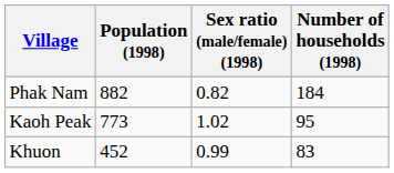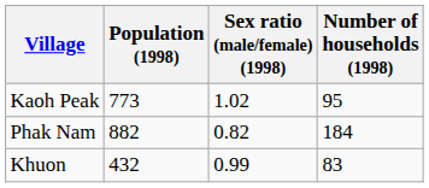 <table class="wikitable">
 <tr>
 <th><a href='#'>Village</a></th>
 <th>Population<br><small>(1998)</small></th>
 <th>Sex ratio<br><small>(male/female)</small><br><small>(1998)</small></th>
 <th>Number of<br>households<br><small>(1998)</small></th>
 </tr>
 <tr>
+<td>Kaoh Peak</td>
+<td>773</td>
+<td>1.02</td>
+<td>95</td>
+</tr>
+<tr>
 <td>Phak Nam</td>
 <td>882</td>
 <td>0.82</td>
 <td>184</td>
 </tr>
 <tr>
-<td>Kaoh Peak</td>
-<td>773</td>
-<td>1.02</td>
-<td>95</td>
-</tr>
-<tr>
 <td>Khuon</td>
-<td>452</td>
+<td>432</td>
 <td>0.99</td>
 <td>83</td>
 </tr>
 </table>
